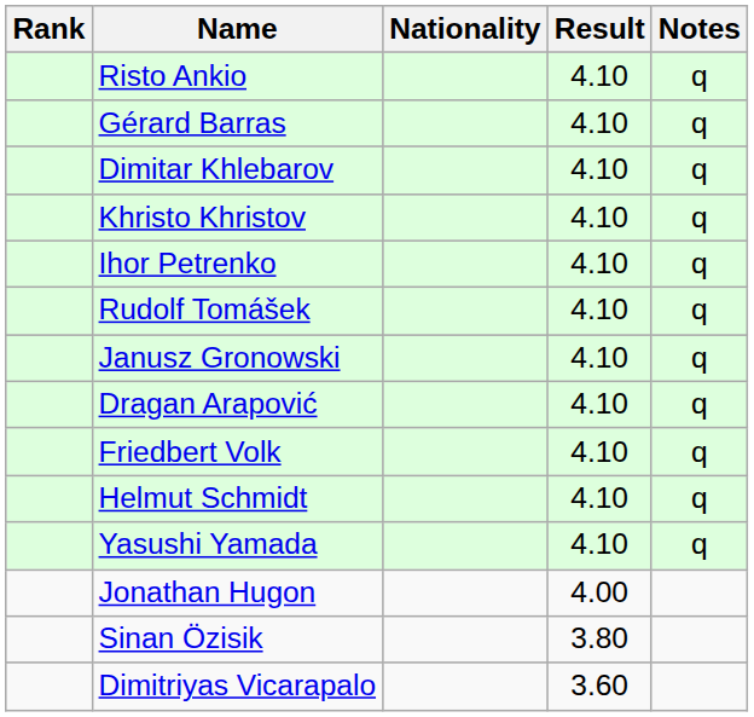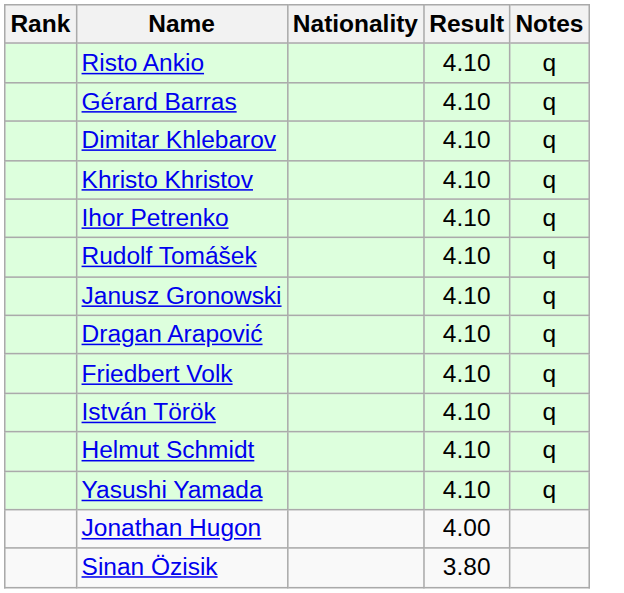 <table class="wikitable sortable" style="text-align:center">
 <tr>
 <th>Rank</th>
 <th>Name</th>
 <th>Nationality</th>
 <th>Result</th>
 <th>Notes</th>
 </tr>
 <tr bgcolor=ddffdd>
 <td></td>
 <td align=left><a href='#'>Risto Ankio</a></td>
 <td align=left></td>
 <td>4.10</td>
 <td>q</td>
 </tr>
 <tr bgcolor=ddffdd>
 <td></td>
 <td align=left><a href='#'>Gérard Barras</a></td>
 <td align=left></td>
 <td>4.10</td>
 <td>q</td>
 </tr>
 <tr bgcolor=ddffdd>
 <td></td>
 <td align=left><a href='#'>Dimitar Khlebarov</a></td>
 <td align=left></td>
 <td>4.10</td>
 <td>q</td>
 </tr>
 <tr bgcolor=ddffdd>
 <td></td>
 <td align=left><a href='#'>Khristo Khristov</a></td>
 <td align=left></td>
 <td>4.10</td>
 <td>q</td>
 </tr>
 <tr bgcolor=ddffdd>
 <td></td>
 <td align=left><a href='#'>Ihor Petrenko</a></td>
 <td align=left></td>
 <td>4.10</td>
 <td>q</td>
 </tr>
 <tr bgcolor=ddffdd>
 <td></td>
 <td align=left><a href='#'>Rudolf Tomášek</a></td>
 <td align=left></td>
 <td>4.10</td>
 <td>q</td>
 </tr>
 <tr bgcolor=ddffdd>
 <td></td>
 <td align=left><a href='#'>Janusz Gronowski</a></td>
 <td align=left></td>
 <td>4.10</td>
 <td>q</td>
 </tr>
 <tr bgcolor=ddffdd>
 <td></td>
 <td align=left><a href='#'>Dragan Arapović</a></td>
 <td align=left></td>
 <td>4.10</td>
 <td>q</td>
 </tr>
 <tr bgcolor=ddffdd>
 <td></td>
 <td align=left><a href='#'>Friedbert Volk</a></td>
 <td align=left></td>
 <td>4.10</td>
 <td>q</td>
 </tr>
 <tr bgcolor=ddffdd>
 <td></td>
+<td align=left><a href='#'>István Török</a></td>
+<td align=left></td>
+<td>4.10</td>
+<td>q</td>
+</tr>
+<tr bgcolor=ddffdd>
+<td></td>
 <td align=left><a href='#'>Helmut Schmidt</a></td>
 <td align=left></td>
 <td>4.10</td>
 <td>q</td>
 </tr>
 <tr bgcolor=ddffdd>
 <td></td>
 <td align=left><a href='#'>Yasushi Yamada</a></td>
 <td align=left></td>
 <td>4.10</td>
 <td>q</td>
 </tr>
 <tr>
 <td></td>
 <td align=left><a href='#'>Jonathan Hugon</a></td>
 <td align=left></td>
 <td>4.00</td>
 <td></td>
 </tr>
 <tr>
 <td></td>
 <td align=left><a href='#'>Sinan Özisik</a></td>
 <td align=left></td>
 <td>3.80</td>
 <td></td>
 </tr>
-<tr>
-<td></td>
-<td align=left><a href='#'>Dimitriyas Vicarapalo</a></td>
-<td align=left></td>
-<td>3.60</td>
-<td></td>
-</tr>
 </table>
